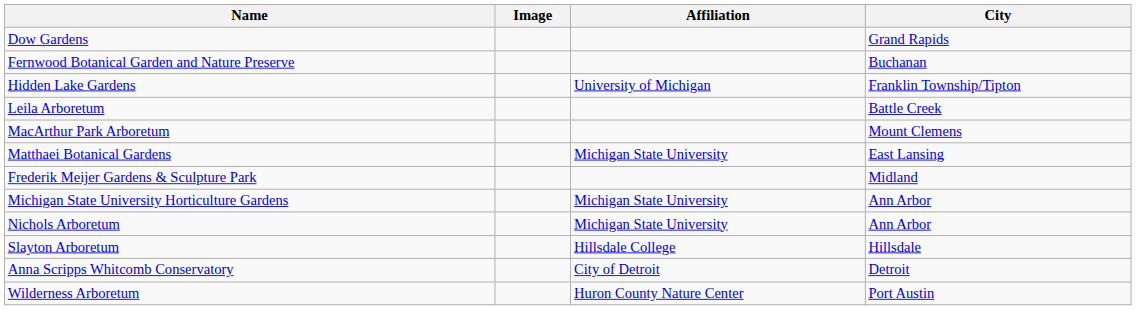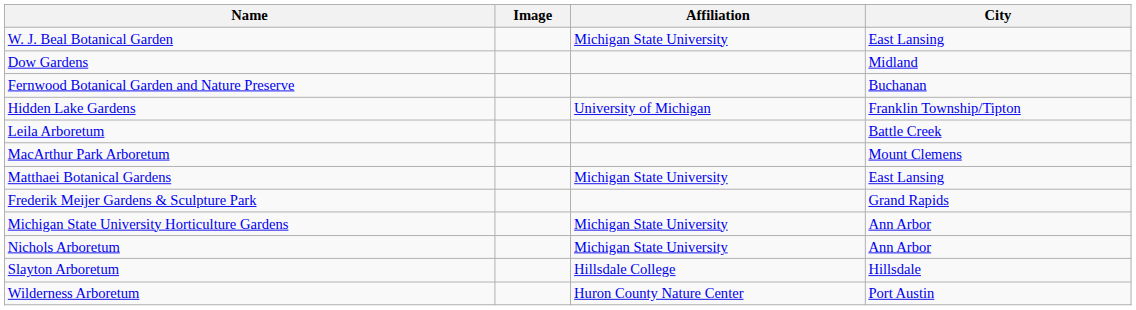 <table class="wikitable" style="width:98%">
 <tr>
 <th>Name</th>
 <th>Image</th>
 <th>Affiliation</th>
 <th>City</th>
 </tr>
 <tr>
+<td><a href='#'>W. J. Beal Botanical Garden</a></td>
+<td></td>
+<td><a href='#'>Michigan State University</a></td>
+<td><a href='#'>East Lansing</a></td>
+</tr>
+<tr>
 <td><a href='#'>Dow Gardens</a></td>
 <td></td>
 <td></td>
-<td><a href='#'>Grand Rapids</a></td>
+<td><a href='#'>Midland</a></td>
 </tr>
 <tr>
 <td><a href='#'>Fernwood Botanical Garden and Nature Preserve</a></td>
 <td></td>
 <td></td>
 <td><a href='#'>Buchanan</a></td>
 </tr>
 <tr>
 <td><a href='#'>Hidden Lake Gardens</a></td>
 <td></td>
 <td><a href='#'>University of Michigan</a></td>
 <td><a href='#'>Franklin Township/Tipton</a></td>
 </tr>
 <tr>
 <td><a href='#'>Leila Arboretum</a></td>
 <td></td>
 <td></td>
 <td><a href='#'>Battle Creek</a></td>
 </tr>
 <tr>
 <td><a href='#'>MacArthur Park Arboretum</a></td>
 <td></td>
 <td></td>
 <td><a href='#'>Mount Clemens</a></td>
 </tr>
 <tr>
 <td><a href='#'>Matthaei Botanical Gardens</a></td>
 <td></td>
 <td><a href='#'>Michigan State University</a></td>
 <td><a href='#'>East Lansing</a></td>
 </tr>
 <tr>
 <td><a href='#'>Frederik Meijer Gardens & Sculpture Park</a></td>
 <td></td>
 <td></td>
-<td><a href='#'>Midland</a></td>
+<td><a href='#'>Grand Rapids</a></td>
 </tr>
 <tr>
 <td><a href='#'>Michigan State University Horticulture Gardens</a></td>
 <td></td>
 <td><a href='#'>Michigan State University</a></td>
 <td><a href='#'>Ann Arbor</a></td>
 </tr>
 <tr>
 <td><a href='#'>Nichols Arboretum</a></td>
 <td></td>
 <td><a href='#'>Michigan State University</a></td>
 <td><a href='#'>Ann Arbor</a></td>
 </tr>
 <tr>
 <td><a href='#'>Slayton Arboretum</a></td>
 <td></td>
 <td><a href='#'>Hillsdale College</a></td>
 <td><a href='#'>Hillsdale</a></td>
 </tr>
 <tr>
-<td><a href='#'>Anna Scripps Whitcomb Conservatory</a></td>
-<td></td>
-<td><a href='#'>City of Detroit</a></td>
-<td><a href='#'>Detroit</a></td>
-</tr>
-<tr>
 <td><a href='#'>Wilderness Arboretum</a></td>
 <td></td>
 <td><a href='#'>Huron County Nature Center</a></td>
 <td><a href='#'>Port Austin</a></td>
 </tr>
 </table>
